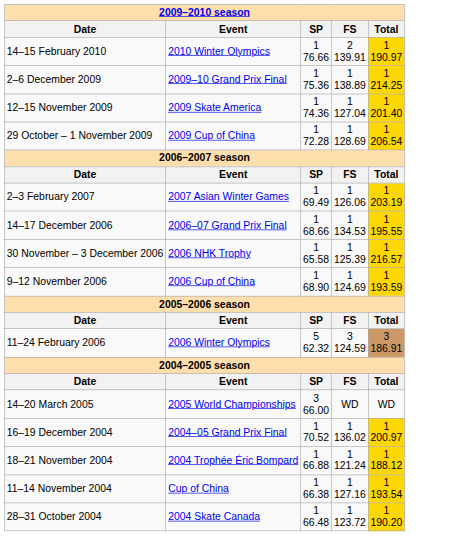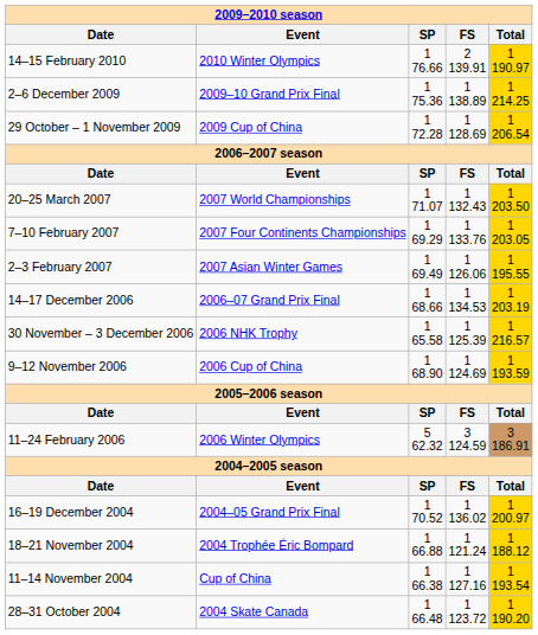 <table class="wikitable">
 <tr>
 <td style = "background-color: #ffdead;" colspan=5 align=center><strong><a href='#'>2009–2010 season</a></strong></td>
 </tr>
 <tr>
 <th>Date</th>
 <th>Event</th>
 <th>SP</th>
 <th>FS</th>
 <th>Total</th>
 </tr>
 <tr>
 <td>14–15 February 2010</td>
 <td><a href='#'>2010 Winter Olympics</a></td>
 <td align = center>1 <br> 76.66</td>
 <td align = center>2 <br> 139.91</td>
 <td align = center bgcolor=gold>1 <br> 190.97</td>
 </tr>
 <tr>
 <td>2–6 December 2009</td>
 <td><a href='#'>2009–10 Grand Prix Final</a></td>
 <td align = center>1 <br> 75.36</td>
 <td align = center>1 <br> 138.89</td>
 <td align = center bgcolor=gold>1 <br> 214.25</td>
 </tr>
 <tr>
-<td>12–15 November 2009</td>
-<td><a href='#'>2009 Skate America</a></td>
-<td align = center>1 <br> 74.36</td>
-<td align = center>1 <br> 127.04</td>
-<td align = center bgcolor=gold>1 <br> 201.40</td>
-</tr>
-<tr>
 <td>29 October – 1 November 2009</td>
 <td><a href='#'>2009 Cup of China</a></td>
 <td align = center>1 <br> 72.28</td>
 <td align = center>1 <br> 128.69</td>
 <td align = center bgcolor=gold>1 <br> 206.54</td>
 </tr>
 <tr>
 <td style = "background-color: #ffdead;" colspan=5 align=center><strong>2006–2007 season</strong></td>
 </tr>
 <tr>
 <th>Date</th>
 <th>Event</th>
 <th>SP</th>
 <th>FS</th>
 <th>Total</th>
 </tr>
 <tr>
+<td>20–25 March 2007</td>
+<td><a href='#'>2007 World Championships</a></td>
+<td align = center>1 <br> 71.07</td>
+<td align = center>1 <br> 132.43</td>
+<td align = center bgcolor=gold>1 <br> 203.50</td>
+</tr>
+<tr>
+<td>7–10 February 2007</td>
+<td><a href='#'>2007 Four Continents Championships</a></td>
+<td align = center>1 <br> 69.29</td>
+<td align = center>1 <br> 133.76</td>
+<td align = center bgcolor=gold>1 <br> 203.05</td>
+</tr>
+<tr>
 <td>2–3 February 2007</td>
 <td><a href='#'>2007 Asian Winter Games</a></td>
 <td align = center>1 <br> 69.49</td>
 <td align = center>1 <br> 126.06</td>
-<td align = center bgcolor=gold>1 <br> 203.19</td>
+<td align = center bgcolor=gold>1 <br> 195.55</td>
 </tr>
 <tr>
 <td>14–17 December 2006</td>
 <td><a href='#'>2006–07 Grand Prix Final</a></td>
 <td align = center>1 <br> 68.66</td>
 <td align = center>1 <br> 134.53</td>
-<td align = center bgcolor=gold>1 <br> 195.55</td>
+<td align = center bgcolor=gold>1 <br> 203.19</td>
 </tr>
 <tr>
 <td>30 November – 3 December 2006</td>
 <td><a href='#'>2006 NHK Trophy</a></td>
 <td align = center>1 <br> 65.58</td>
 <td align = center>1 <br> 125.39</td>
 <td align = center bgcolor=gold>1 <br> 216.57</td>
 </tr>
 <tr>
 <td>9–12 November 2006</td>
 <td><a href='#'>2006 Cup of China</a></td>
 <td align = center>1 <br> 68.90</td>
 <td align = center>1 <br> 124.69</td>
 <td align = center bgcolor=gold>1 <br> 193.59</td>
 </tr>
 <tr>
 <td style = "background-color: #ffdead;" colspan=5 align=center><strong>2005–2006 season</strong></td>
 </tr>
 <tr>
 <th>Date</th>
 <th>Event</th>
 <th>SP</th>
 <th>FS</th>
 <th>Total</th>
 </tr>
 <tr>
 <td>11–24 February 2006</td>
 <td><a href='#'>2006 Winter Olympics</a></td>
 <td align = center>5 <br> 62.32</td>
 <td align = center>3 <br> 124.59</td>
 <td align = center bgcolor=cc9966>3 <br> 186.91</td>
 </tr>
 <tr>
 <td style = "background-color: #ffdead;" colspan=5 align=center><strong>2004–2005 season</strong></td>
 </tr>
 <tr>
 <th>Date</th>
 <th>Event</th>
 <th>SP</th>
 <th>FS</th>
 <th>Total</th>
 </tr>
 <tr>
-<td>14–20 March 2005</td>
-<td><a href='#'>2005 World Championships</a></td>
-<td align = center>3 <br> 66.00</td>
-<td align = center>WD</td>
-<td align = center>WD</td>
-</tr>
-<tr>
 <td>16–19 December 2004</td>
 <td><a href='#'>2004–05 Grand Prix Final</a></td>
 <td align = center>1 <br> 70.52</td>
 <td align = center>1 <br> 136.02</td>
 <td align = center bgcolor=gold>1 <br> 200.97</td>
 </tr>
 <tr>
 <td>18–21 November 2004</td>
 <td><a href='#'>2004 Trophée Éric Bompard</a></td>
 <td align = center>1 <br> 66.88</td>
 <td align = center>1 <br> 121.24</td>
 <td align = center bgcolor=gold>1 <br> 188.12</td>
 </tr>
 <tr>
 <td>11–14 November 2004</td>
 <td><a href='#'>Cup of China</a></td>
 <td align = center>1 <br> 66.38</td>
 <td align = center>1 <br> 127.16</td>
 <td align = center bgcolor=gold>1 <br> 193.54</td>
 </tr>
 <tr>
 <td>28–31 October 2004</td>
 <td><a href='#'>2004 Skate Canada</a></td>
 <td align = center>1 <br> 66.48</td>
 <td align = center>1 <br> 123.72</td>
 <td align = center bgcolor=gold>1 <br> 190.20</td>
 </tr>
 </table>
